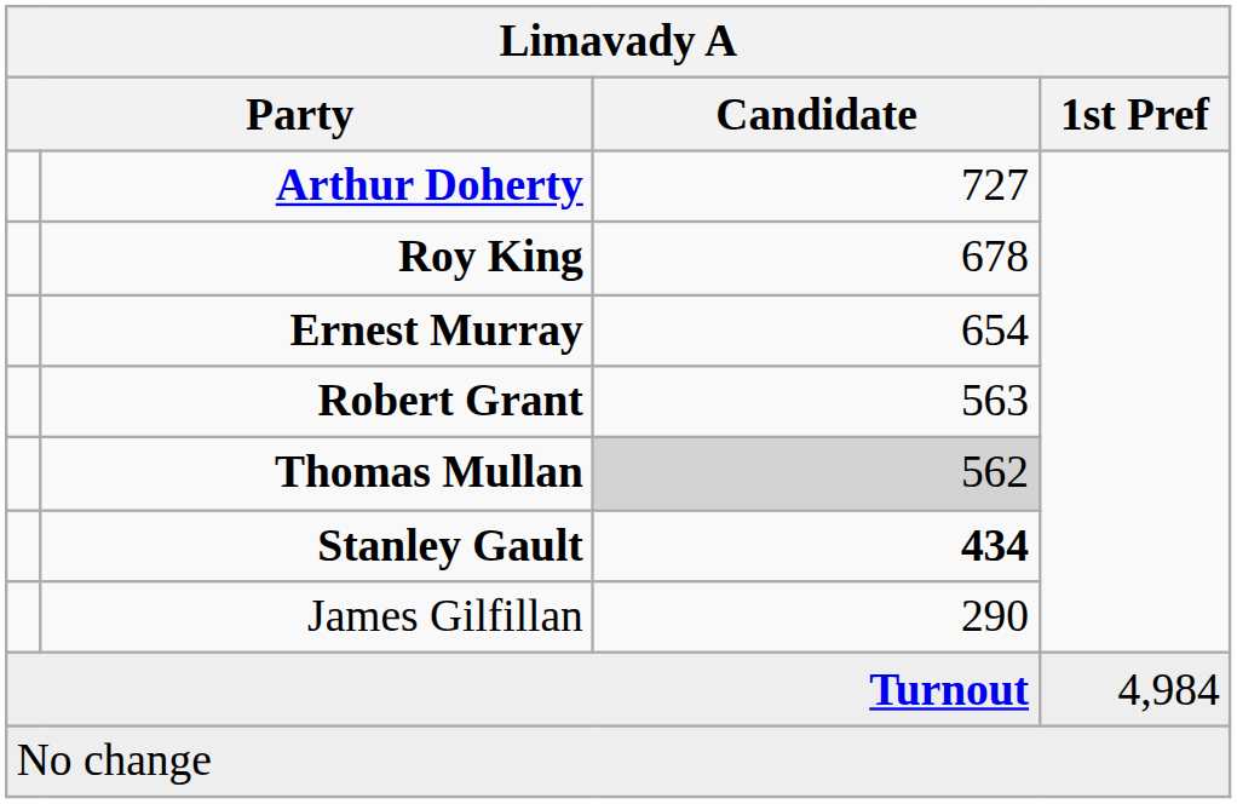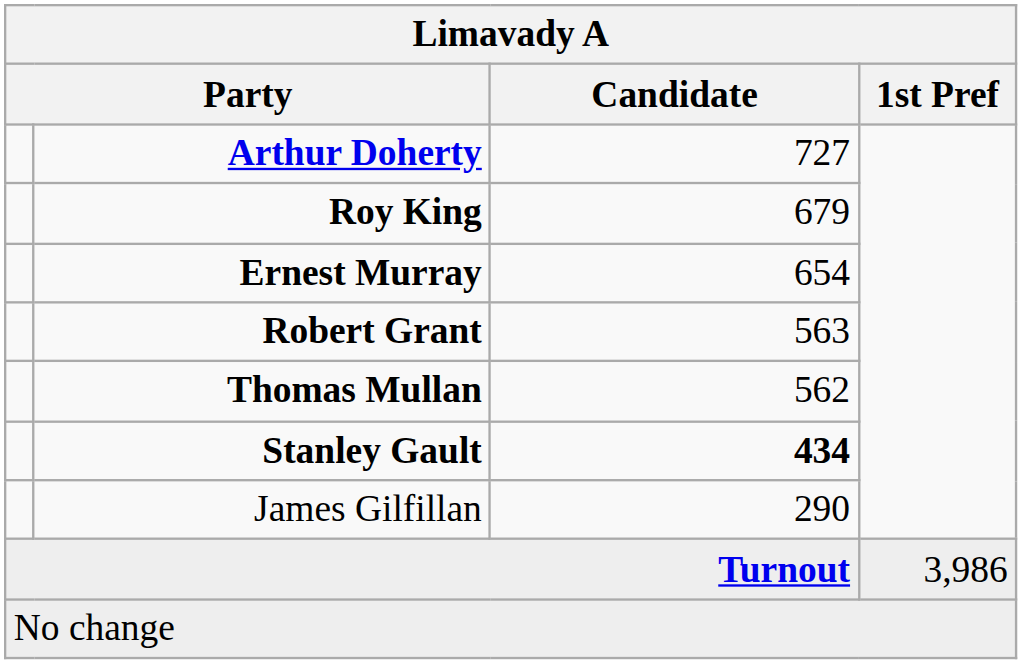 <table class="wikitable">
 <tr>
 <th colspan="4" align="center">Limavady A</th>
 </tr>
 <tr>
 <th colspan="2" align="center" width=200>Party</th>
 <th width=150>Candidate</th>
 <th width=60>1st Pref</th>
 </tr>
 <tr>
 <td></td>
 <td align="right"><strong><a href='#'>Arthur Doherty</a></strong></td>
 <td align="right">727</td>
 </tr>
 <tr>
 <td></td>
 <td align="right"><strong>Roy King</strong></td>
-<td align="right">678</td>
+<td align="right">679</td>
 </tr>
 <tr>
 <td></td>
 <td align="right"><strong>Ernest Murray</strong></td>
 <td align="right">654</td>
 </tr>
 <tr>
 <td></td>
 <td align="right"><strong>Robert Grant</strong></td>
 <td align="right">563</td>
 </tr>
 <tr>
 <td></td>
 <td align="right"><strong>Thomas Mullan</strong></td>
-<td align="right" style="background: lightgrey;">562</td>
+<td align="right">562</td>
 </tr>
 <tr>
 <td></td>
 <td align="right"><strong>Stanley Gault</strong></td>
 <td align="right"><strong>434</strong></td>
 </tr>
 <tr>
 <td></td>
 <td align="right">James Gilfillan</td>
 <td align="right">290</td>
 </tr>
 <tr bgcolor="EEEEEE">
 <td colspan=3 align="right"><strong><a href='#'>Turnout</a></strong></td>
-<td align="right">4,984</td>
+<td align="right">3,986</td>
 </tr>
 <tr>
 <td colspan=4 bgcolor="EEEEEE">No change</td>
 </tr>
 </table>
